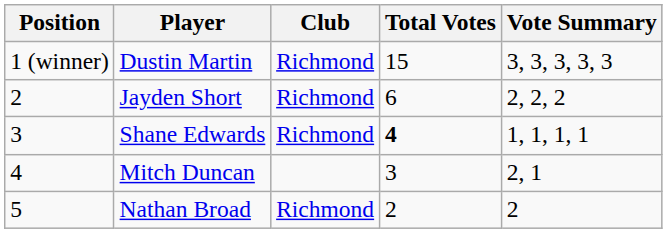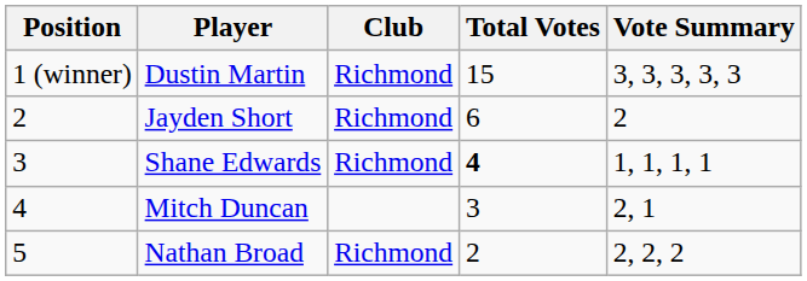 <table class="wikitable">
 <tr>
 <th>Position</th>
 <th>Player</th>
 <th>Club</th>
 <th>Total Votes</th>
 <th>Vote Summary</th>
 </tr>
 <tr>
 <td>1 (winner)</td>
 <td><a href='#'>Dustin Martin</a></td>
 <td><a href='#'>Richmond</a></td>
 <td>15</td>
 <td>3, 3, 3, 3, 3</td>
 </tr>
 <tr>
 <td>2</td>
 <td><a href='#'>Jayden Short</a></td>
 <td><a href='#'>Richmond</a></td>
 <td>6</td>
-<td>2, 2, 2</td>
+<td>2</td>
 </tr>
 <tr>
 <td>3</td>
 <td><a href='#'>Shane Edwards</a></td>
 <td><a href='#'>Richmond</a></td>
 <td><strong>4</strong></td>
 <td>1, 1, 1, 1</td>
 </tr>
 <tr>
 <td>4</td>
 <td><a href='#'>Mitch Duncan</a></td>
 <td></td>
 <td>3</td>
 <td>2, 1</td>
 </tr>
 <tr>
 <td>5</td>
 <td><a href='#'>Nathan Broad</a></td>
 <td><a href='#'>Richmond</a></td>
 <td>2</td>
-<td>2</td>
+<td>2, 2, 2</td>
 </tr>
 </table>
